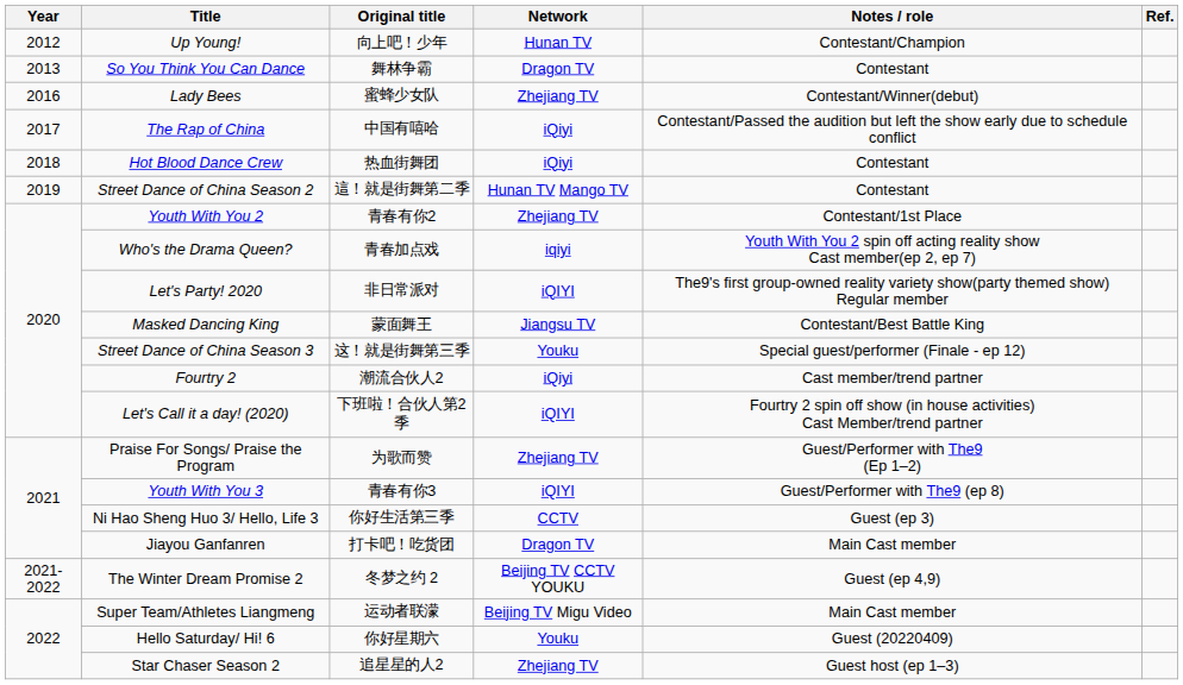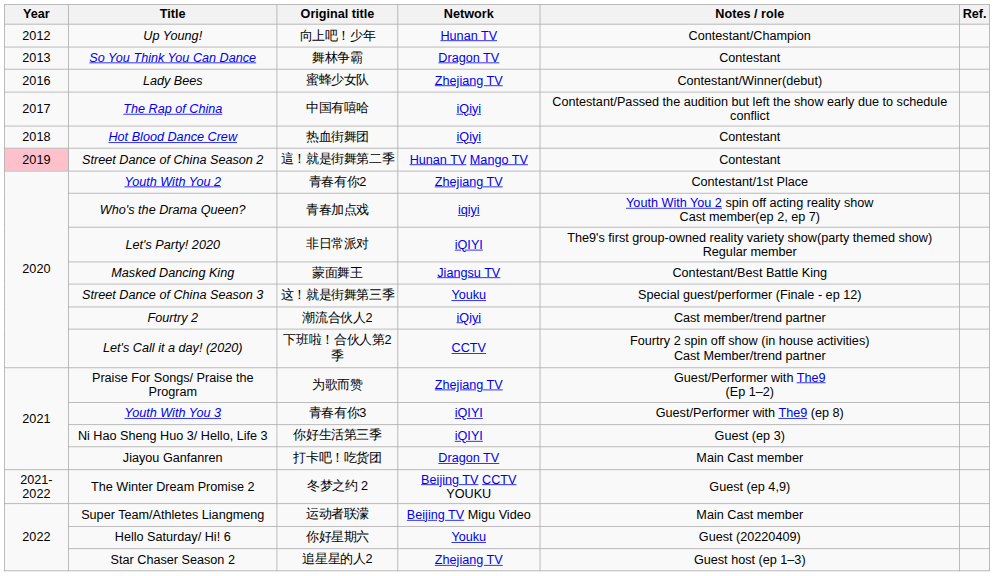 <table class="wikitable" style="text-align:center;">
 <tr>
 <th>Year</th>
 <th>Title</th>
 <th>Original title</th>
 <th>Network</th>
 <th>Notes / role</th>
 <th>Ref.</th>
 </tr>
 <tr>
 <td>2012</td>
 <td><em>Up Young!</em></td>
 <td>向上吧！少年</td>
 <td><a href='#'>Hunan TV</a></td>
 <td>Contestant/Champion</td>
 <td></td>
 </tr>
 <tr>
 <td>2013</td>
 <td><em><a href='#'>So You Think You Can Dance</a></em></td>
 <td>舞林争霸</td>
 <td><a href='#'>Dragon TV</a></td>
 <td>Contestant</td>
 <td></td>
 </tr>
 <tr>
 <td>2016</td>
 <td><em>Lady Bees</em></td>
 <td>蜜蜂少女队</td>
 <td><a href='#'>Zhejiang TV</a></td>
 <td>Contestant/Winner(debut)</td>
 <td></td>
 </tr>
 <tr>
 <td>2017</td>
 <td><em><a href='#'>The Rap of China</a></em></td>
 <td>中国有嘻哈</td>
 <td><a href='#'>iQiyi</a></td>
 <td>Contestant/Passed the audition but left the show early due to schedule conflict</td>
 <td></td>
 </tr>
 <tr>
 <td>2018</td>
 <td><em><a href='#'>Hot Blood Dance Crew</a></em></td>
 <td>热血街舞团</td>
 <td><a href='#'>iQiyi</a></td>
 <td>Contestant</td>
 <td></td>
 </tr>
 <tr>
-<td>2019</td>
+<td style="background: pink;">2019</td>
 <td><em>Street Dance of China Season 2</em></td>
 <td>這！就是街舞第二季</td>
 <td><a href='#'>Hunan TV</a> <a href='#'>Mango TV</a></td>
 <td>Contestant</td>
 <td></td>
 </tr>
 <tr>
 <td rowspan="7">2020</td>
 <td><em><a href='#'>Youth With You 2</a></em></td>
 <td>青春有你2</td>
 <td><a href='#'>Zhejiang TV</a></td>
 <td>Contestant/1st Place</td>
 <td></td>
 </tr>
 <tr>
 <td><em>Who's the Drama Queen?</em></td>
 <td>青春加点戏</td>
 <td><a href='#'>iqiyi</a></td>
 <td><a href='#'>Youth With You 2</a> spin off acting reality show<br>Cast member(ep 2, ep 7)</td>
 <td></td>
 </tr>
 <tr>
 <td><em>Let's Party! 2020</em></td>
 <td>非日常派对</td>
 <td><a href='#'>iQIYI</a></td>
 <td>The9's first group-owned reality variety show(party themed show)<br>Regular member</td>
 <td></td>
 </tr>
 <tr>
 <td><em>Masked Dancing King</em></td>
 <td>蒙面舞王</td>
 <td><a href='#'>Jiangsu TV</a></td>
 <td>Contestant/Best Battle King</td>
 <td></td>
 </tr>
 <tr>
 <td><em>Street Dance of China Season 3</em></td>
 <td>这！就是街舞第三季</td>
 <td><a href='#'>Youku</a></td>
 <td>Special guest/performer (Finale - ep 12)</td>
 <td></td>
 </tr>
 <tr>
 <td><em>Fourtry 2</em></td>
 <td>潮流合伙人2</td>
 <td><a href='#'>iQiyi</a></td>
 <td>Cast member/trend partner</td>
 <td></td>
 </tr>
 <tr>
 <td><em>Let's Call it a day! (2020)</em></td>
 <td>下班啦！合伙人第2季</td>
-<td><a href='#'>iQIYI</a></td>
+<td><a href='#'>CCTV</a></td>
 <td>Fourtry 2 spin off show (in house activities)<br>Cast Member/trend partner</td>
 <td></td>
 </tr>
 <tr>
 <td rowspan="4">2021</td>
 <td>Praise For Songs/ Praise the Program</td>
 <td>为歌而赞</td>
 <td><a href='#'>Zhejiang TV</a></td>
 <td>Guest/Performer with <a href='#'>The9</a><br>(Ep 1–2)</td>
 <td></td>
 </tr>
 <tr>
 <td><em><a href='#'>Youth With You 3</a></em></td>
 <td>青春有你3</td>
 <td><a href='#'>iQIYI</a></td>
 <td>Guest/Performer with <a href='#'>The9</a> (ep 8)</td>
 <td></td>
 </tr>
 <tr>
 <td>Ni Hao Sheng Huo 3/ Hello, Life 3</td>
 <td>你好生活第三季</td>
-<td><a href='#'>CCTV</a></td>
+<td><a href='#'>iQIYI</a></td>
 <td>Guest (ep 3)</td>
 <td></td>
 </tr>
 <tr>
 <td>Jiayou Ganfanren</td>
 <td>打卡吧！吃货团</td>
 <td><a href='#'>Dragon TV</a></td>
 <td>Main Cast member</td>
 <td></td>
 </tr>
 <tr>
 <td>2021-2022</td>
 <td>The Winter Dream Promise 2</td>
 <td>冬梦之约 2</td>
 <td><a href='#'>Beijing TV</a> <a href='#'>CCTV</a> YOUKU</td>
 <td>Guest (ep 4,9)</td>
 <td></td>
 </tr>
 <tr>
 <td rowspan="3">2022</td>
 <td>Super Team/Athletes Liangmeng</td>
 <td>运动者联濛</td>
 <td><a href='#'>Beijing TV</a>  Migu Video</td>
 <td>Main Cast member</td>
 <td></td>
 </tr>
 <tr>
 <td>Hello Saturday/ Hi! 6</td>
 <td>你好星期六</td>
 <td><a href='#'>Youku</a></td>
 <td>Guest (20220409)</td>
 <td></td>
 </tr>
 <tr>
 <td>Star Chaser Season 2</td>
 <td>追星星的人2</td>
 <td><a href='#'>Zhejiang TV</a></td>
 <td>Guest host (ep 1–3)</td>
 <td></td>
 </tr>
 </table>
